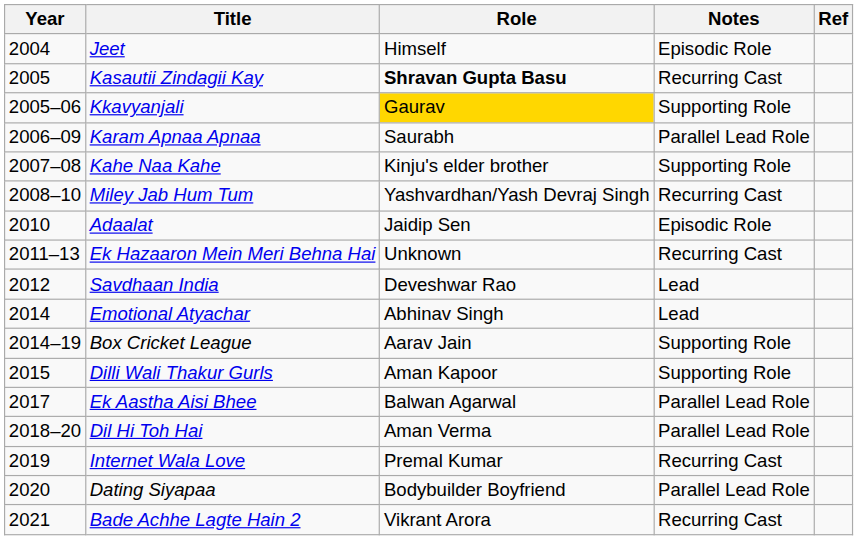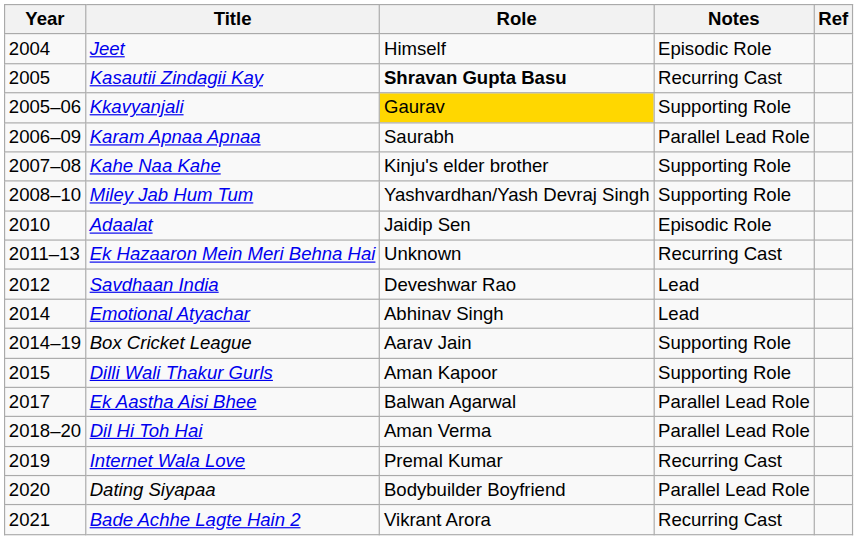 <table class="wikitable">
 <tr>
 <th>Year</th>
 <th>Title</th>
 <th>Role</th>
 <th>Notes</th>
 <th>Ref</th>
 </tr>
 <tr>
 <td>2004</td>
 <td><em><a href='#'>Jeet</a></em></td>
 <td>Himself</td>
 <td>Episodic Role</td>
 <td></td>
 </tr>
 <tr>
 <td>2005</td>
 <td><em><a href='#'>Kasautii Zindagii Kay</a></em></td>
 <td><strong>Shravan Gupta Basu</strong></td>
 <td>Recurring Cast</td>
 <td></td>
 </tr>
 <tr>
 <td>2005–06</td>
 <td><em><a href='#'>Kkavyanjali</a></em></td>
 <td style="background: gold;">Gaurav</td>
 <td>Supporting Role</td>
 <td></td>
 </tr>
 <tr>
 <td>2006–09</td>
 <td><em><a href='#'>Karam Apnaa Apnaa</a></em></td>
 <td>Saurabh</td>
 <td>Parallel Lead Role</td>
 <td></td>
 </tr>
 <tr>
 <td>2007–08</td>
 <td><em><a href='#'>Kahe Naa Kahe</a></em></td>
 <td>Kinju's elder brother</td>
 <td>Supporting Role</td>
 <td></td>
 </tr>
 <tr>
 <td>2008–10</td>
 <td><em><a href='#'>Miley Jab Hum Tum</a></em></td>
 <td>Yashvardhan/Yash Devraj Singh</td>
-<td>Recurring Cast</td>
+<td>Supporting Role</td>
 <td></td>
 </tr>
 <tr>
 <td>2010</td>
 <td><em><a href='#'>Adaalat</a></em></td>
 <td>Jaidip Sen</td>
 <td>Episodic Role</td>
 <td></td>
 </tr>
 <tr>
 <td>2011–13</td>
 <td><em><a href='#'>Ek Hazaaron Mein Meri Behna Hai</a></em></td>
 <td>Unknown</td>
 <td>Recurring Cast</td>
 <td></td>
 </tr>
 <tr>
 <td>2012</td>
 <td><em><a href='#'>Savdhaan India</a></em></td>
 <td>Deveshwar Rao</td>
 <td>Lead</td>
 <td></td>
 </tr>
 <tr>
 <td>2014</td>
 <td><em><a href='#'>Emotional Atyachar</a></em></td>
 <td>Abhinav Singh</td>
 <td>Lead</td>
 <td></td>
 </tr>
 <tr>
 <td>2014–19</td>
 <td><em>Box Cricket League</em></td>
 <td>Aarav Jain</td>
 <td>Supporting Role</td>
 <td></td>
 </tr>
 <tr>
 <td>2015</td>
 <td><em><a href='#'>Dilli Wali Thakur Gurls</a></em></td>
 <td>Aman Kapoor</td>
 <td>Supporting Role</td>
 <td></td>
 </tr>
 <tr>
 <td>2017</td>
 <td><em><a href='#'>Ek Aastha Aisi Bhee</a></em></td>
 <td>Balwan Agarwal</td>
 <td>Parallel Lead Role</td>
 <td></td>
 </tr>
 <tr>
 <td>2018–20</td>
 <td><em><a href='#'>Dil Hi Toh Hai</a></em></td>
 <td>Aman Verma</td>
 <td>Parallel Lead Role</td>
 <td></td>
 </tr>
 <tr>
 <td>2019</td>
 <td><em><a href='#'>Internet Wala Love</a></em></td>
 <td>Premal Kumar</td>
 <td>Recurring Cast</td>
 <td></td>
 </tr>
 <tr>
 <td>2020</td>
 <td><em>Dating Siyapaa</em></td>
 <td>Bodybuilder Boyfriend</td>
 <td>Parallel Lead Role</td>
 <td></td>
 </tr>
 <tr>
 <td>2021</td>
 <td><em><a href='#'>Bade Achhe Lagte Hain 2</a></em></td>
 <td>Vikrant Arora</td>
 <td>Recurring Cast</td>
 <td></td>
 </tr>
 </table>
